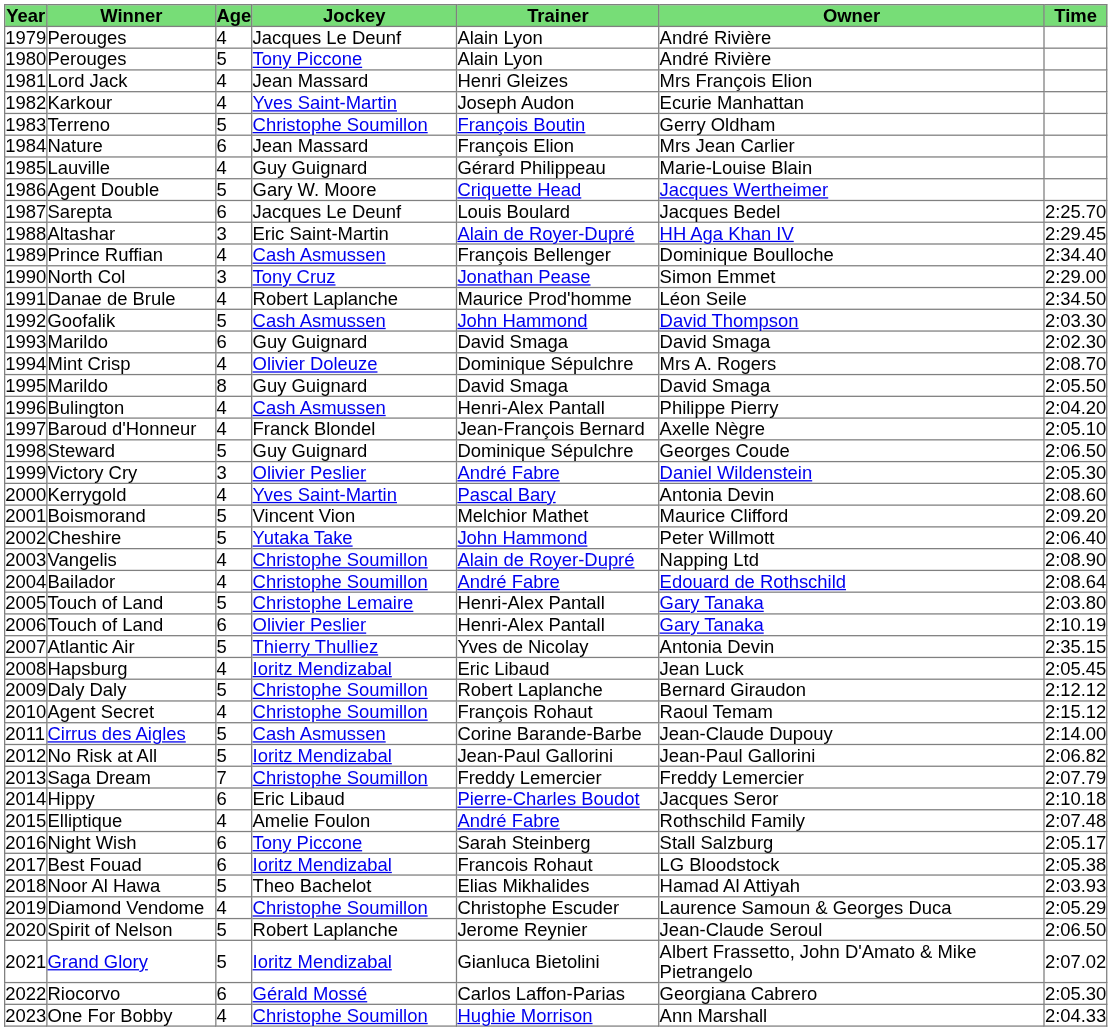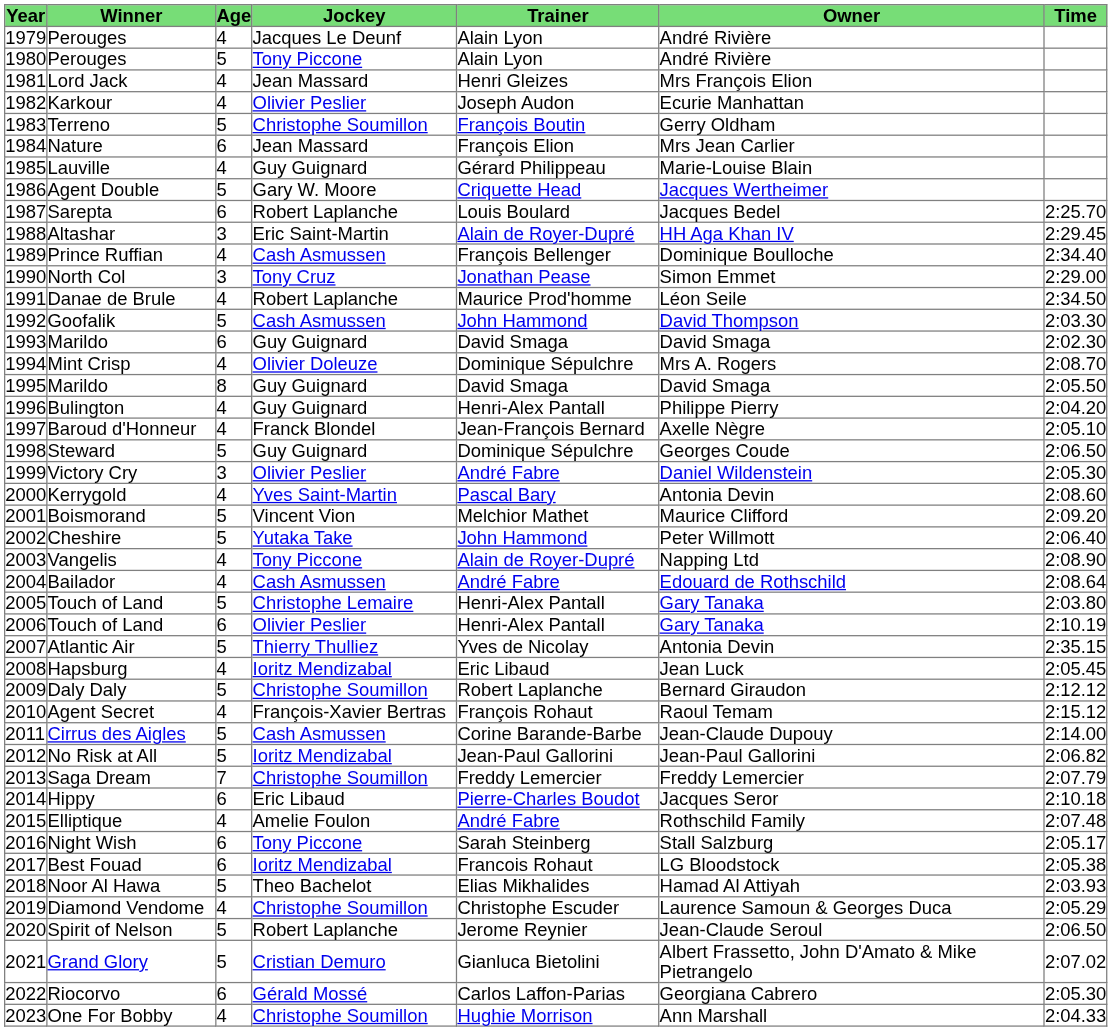 <table class = "sortable" | border="1" cellpadding="0" style="border-collapse: collapse; font-size:90%">
 <tr bgcolor="#77dd77" align="center">
 <th>Year</th>
 <th>Winner</th>
 <th>Age</th>
 <th>Jockey</th>
 <th>Trainer</th>
 <th>Owner</th>
 <th>Time</th>
 </tr>
 <tr>
 <td>1979</td>
 <td width=131px>Perouges</td>
 <td>4</td>
 <td width=159px>Jacques Le Deunf</td>
 <td width=157px>Alain Lyon</td>
 <td width=300px>André Rivière</td>
 <td></td>
 </tr>
 <tr>
 <td>1980</td>
 <td>Perouges</td>
 <td>5</td>
 <td><a href='#'>Tony Piccone</a></td>
 <td>Alain Lyon</td>
 <td>André Rivière</td>
 <td></td>
 </tr>
 <tr>
 <td>1981</td>
 <td>Lord Jack</td>
 <td>4</td>
 <td>Jean Massard</td>
 <td>Henri Gleizes</td>
 <td>Mrs François Elion</td>
 <td></td>
 </tr>
 <tr>
 <td>1982</td>
 <td>Karkour</td>
 <td>4</td>
-<td><a href='#'>Yves Saint-Martin</a></td>
+<td><a href='#'>Olivier Peslier</a></td>
 <td>Joseph Audon</td>
 <td>Ecurie Manhattan</td>
 <td></td>
 </tr>
 <tr>
 <td>1983</td>
 <td>Terreno</td>
 <td>5</td>
 <td><a href='#'>Christophe Soumillon</a></td>
 <td><a href='#'>François Boutin</a></td>
 <td>Gerry Oldham</td>
 <td></td>
 </tr>
 <tr>
 <td>1984</td>
 <td>Nature</td>
 <td>6</td>
 <td>Jean Massard</td>
 <td>François Elion</td>
 <td>Mrs Jean Carlier</td>
 <td></td>
 </tr>
 <tr>
 <td>1985</td>
 <td>Lauville</td>
 <td>4</td>
 <td>Guy Guignard</td>
 <td>Gérard Philippeau</td>
 <td>Marie-Louise Blain</td>
 <td></td>
 </tr>
 <tr>
 <td>1986</td>
 <td>Agent Double</td>
 <td>5</td>
 <td>Gary W. Moore</td>
 <td><a href='#'>Criquette Head</a></td>
 <td><a href='#'>Jacques Wertheimer</a></td>
 <td></td>
 </tr>
 <tr>
 <td>1987</td>
 <td>Sarepta</td>
 <td>6</td>
-<td width=159px>Jacques Le Deunf</td>
+<td>Robert Laplanche</td>
 <td>Louis Boulard</td>
 <td>Jacques Bedel</td>
 <td>2:25.70</td>
 </tr>
 <tr>
 <td>1988</td>
 <td>Altashar</td>
 <td>3</td>
 <td>Eric Saint-Martin</td>
 <td><a href='#'>Alain de Royer-Dupré</a></td>
 <td><a href='#'>HH Aga Khan IV</a></td>
 <td>2:29.45</td>
 </tr>
 <tr>
 <td>1989</td>
 <td>Prince Ruffian</td>
 <td>4</td>
 <td><a href='#'>Cash Asmussen</a></td>
 <td>François Bellenger</td>
 <td>Dominique Boulloche</td>
 <td>2:34.40</td>
 </tr>
 <tr>
 <td>1990</td>
 <td>North Col</td>
 <td>3</td>
 <td><a href='#'>Tony Cruz</a></td>
 <td><a href='#'>Jonathan Pease</a></td>
 <td>Simon Emmet</td>
 <td>2:29.00</td>
 </tr>
 <tr>
 <td>1991</td>
 <td>Danae de Brule</td>
 <td>4</td>
 <td>Robert Laplanche</td>
 <td>Maurice Prod'homme</td>
 <td>Léon Seile</td>
 <td>2:34.50</td>
 </tr>
 <tr>
 <td>1992</td>
 <td>Goofalik</td>
 <td>5</td>
 <td><a href='#'>Cash Asmussen</a></td>
 <td><a href='#'>John Hammond</a></td>
 <td><a href='#'>David Thompson</a></td>
 <td>2:03.30</td>
 </tr>
 <tr>
 <td>1993</td>
 <td>Marildo</td>
 <td>6</td>
 <td>Guy Guignard</td>
 <td>David Smaga</td>
 <td>David Smaga</td>
 <td>2:02.30</td>
 </tr>
 <tr>
 <td>1994</td>
 <td>Mint Crisp</td>
 <td>4</td>
 <td><a href='#'>Olivier Doleuze</a></td>
 <td>Dominique Sépulchre</td>
 <td>Mrs A. Rogers</td>
 <td>2:08.70</td>
 </tr>
 <tr>
 <td>1995</td>
 <td>Marildo</td>
 <td>8</td>
 <td>Guy Guignard</td>
 <td>David Smaga</td>
 <td>David Smaga</td>
 <td>2:05.50</td>
 </tr>
 <tr>
 <td>1996</td>
 <td>Bulington</td>
 <td>4</td>
-<td><a href='#'>Cash Asmussen</a></td>
+<td>Guy Guignard</td>
 <td>Henri-Alex Pantall</td>
 <td>Philippe Pierry</td>
 <td>2:04.20</td>
 </tr>
 <tr>
 <td>1997</td>
 <td>Baroud d'Honneur</td>
 <td>4</td>
 <td>Franck Blondel</td>
 <td>Jean-François Bernard</td>
 <td>Axelle Nègre</td>
 <td>2:05.10</td>
 </tr>
 <tr>
 <td>1998</td>
 <td>Steward</td>
 <td>5</td>
 <td>Guy Guignard</td>
 <td>Dominique Sépulchre</td>
 <td>Georges Coude</td>
 <td>2:06.50</td>
 </tr>
 <tr>
 <td>1999</td>
 <td>Victory Cry</td>
 <td>3</td>
 <td><a href='#'>Olivier Peslier</a></td>
 <td><a href='#'>André Fabre</a></td>
 <td><a href='#'>Daniel Wildenstein</a></td>
 <td>2:05.30</td>
 </tr>
 <tr>
 <td>2000</td>
 <td>Kerrygold</td>
 <td>4</td>
 <td><a href='#'>Yves Saint-Martin</a></td>
 <td><a href='#'>Pascal Bary</a></td>
 <td>Antonia Devin</td>
 <td>2:08.60</td>
 </tr>
 <tr>
 <td>2001</td>
 <td>Boismorand</td>
 <td>5</td>
 <td>Vincent Vion</td>
 <td>Melchior Mathet</td>
 <td>Maurice Clifford</td>
 <td>2:09.20</td>
 </tr>
 <tr>
 <td>2002</td>
 <td>Cheshire</td>
 <td>5</td>
 <td><a href='#'>Yutaka Take</a></td>
 <td><a href='#'>John Hammond</a></td>
 <td>Peter Willmott</td>
 <td>2:06.40</td>
 </tr>
 <tr>
 <td>2003</td>
 <td>Vangelis</td>
 <td>4</td>
-<td><a href='#'>Christophe Soumillon</a></td>
+<td><a href='#'>Tony Piccone</a></td>
 <td><a href='#'>Alain de Royer-Dupré</a></td>
 <td>Napping Ltd</td>
 <td>2:08.90</td>
 </tr>
 <tr>
 <td>2004</td>
 <td>Bailador</td>
 <td>4</td>
-<td><a href='#'>Christophe Soumillon</a></td>
+<td><a href='#'>Cash Asmussen</a></td>
 <td><a href='#'>André Fabre</a></td>
 <td><a href='#'>Edouard de Rothschild</a></td>
 <td>2:08.64</td>
 </tr>
 <tr>
 <td>2005</td>
 <td>Touch of Land</td>
 <td>5</td>
 <td><a href='#'>Christophe Lemaire</a></td>
 <td>Henri-Alex Pantall</td>
 <td><a href='#'>Gary Tanaka</a></td>
 <td>2:03.80</td>
 </tr>
 <tr>
 <td>2006</td>
 <td>Touch of Land</td>
 <td>6</td>
 <td><a href='#'>Olivier Peslier</a></td>
 <td>Henri-Alex Pantall</td>
 <td><a href='#'>Gary Tanaka</a></td>
 <td>2:10.19</td>
 </tr>
 <tr>
 <td>2007</td>
 <td>Atlantic Air</td>
 <td>5</td>
 <td><a href='#'>Thierry Thulliez</a></td>
 <td>Yves de Nicolay</td>
 <td>Antonia Devin</td>
 <td>2:35.15</td>
 </tr>
 <tr>
 <td>2008</td>
 <td>Hapsburg</td>
 <td>4</td>
 <td><a href='#'>Ioritz Mendizabal</a></td>
 <td>Eric Libaud</td>
 <td>Jean Luck</td>
 <td>2:05.45</td>
 </tr>
 <tr>
 <td>2009</td>
 <td>Daly Daly</td>
 <td>5</td>
 <td><a href='#'>Christophe Soumillon</a></td>
 <td>Robert Laplanche</td>
 <td>Bernard Giraudon</td>
 <td>2:12.12</td>
 </tr>
 <tr>
 <td>2010</td>
 <td>Agent Secret</td>
 <td>4</td>
-<td><a href='#'>Christophe Soumillon</a></td>
+<td>François-Xavier Bertras</td>
 <td>François Rohaut</td>
 <td>Raoul Temam</td>
 <td>2:15.12</td>
 </tr>
 <tr>
 <td>2011</td>
 <td><a href='#'>Cirrus des Aigles</a></td>
 <td>5</td>
 <td><a href='#'>Cash Asmussen</a></td>
 <td>Corine Barande-Barbe</td>
 <td>Jean-Claude Dupouy</td>
 <td>2:14.00</td>
 </tr>
 <tr>
 <td>2012</td>
 <td>No Risk at All</td>
 <td>5</td>
 <td><a href='#'>Ioritz Mendizabal</a></td>
 <td>Jean-Paul Gallorini</td>
 <td>Jean-Paul Gallorini</td>
 <td>2:06.82</td>
 </tr>
 <tr>
 <td>2013</td>
 <td>Saga Dream</td>
 <td>7</td>
 <td><a href='#'>Christophe Soumillon</a></td>
 <td>Freddy Lemercier</td>
 <td>Freddy Lemercier</td>
 <td>2:07.79</td>
 </tr>
 <tr>
 <td>2014</td>
 <td>Hippy</td>
 <td>6</td>
 <td>Eric Libaud</td>
 <td><a href='#'>Pierre-Charles Boudot</a></td>
 <td>Jacques Seror</td>
 <td>2:10.18</td>
 </tr>
 <tr>
 <td>2015</td>
 <td>Elliptique</td>
 <td>4</td>
 <td>Amelie Foulon</td>
 <td><a href='#'>André Fabre</a></td>
 <td>Rothschild Family</td>
 <td>2:07.48</td>
 </tr>
 <tr>
 <td>2016</td>
 <td>Night Wish</td>
 <td>6</td>
 <td><a href='#'>Tony Piccone</a></td>
 <td>Sarah Steinberg</td>
 <td>Stall Salzburg</td>
 <td>2:05.17</td>
 </tr>
 <tr>
 <td>2017</td>
 <td>Best Fouad</td>
 <td>6</td>
 <td><a href='#'>Ioritz Mendizabal</a></td>
 <td>Francois Rohaut</td>
 <td>LG Bloodstock</td>
 <td>2:05.38</td>
 </tr>
 <tr>
 <td>2018</td>
 <td>Noor Al Hawa</td>
 <td>5</td>
 <td>Theo Bachelot</td>
 <td>Elias Mikhalides</td>
 <td>Hamad Al Attiyah</td>
 <td>2:03.93</td>
 </tr>
 <tr>
 <td>2019</td>
 <td>Diamond Vendome</td>
 <td>4</td>
 <td><a href='#'>Christophe Soumillon</a></td>
 <td>Christophe Escuder</td>
 <td>Laurence Samoun & Georges Duca</td>
 <td>2:05.29</td>
 </tr>
 <tr>
 <td>2020</td>
 <td>Spirit of Nelson</td>
 <td>5</td>
 <td>Robert Laplanche</td>
 <td>Jerome Reynier</td>
 <td>Jean-Claude Seroul</td>
 <td>2:06.50</td>
 </tr>
 <tr>
 <td>2021</td>
 <td><a href='#'>Grand Glory</a></td>
 <td>5</td>
-<td><a href='#'>Ioritz Mendizabal</a></td>
+<td><a href='#'>Cristian Demuro</a></td>
 <td>Gianluca Bietolini</td>
 <td>Albert Frassetto, John D'Amato & Mike Pietrangelo</td>
 <td>2:07.02</td>
 </tr>
 <tr>
 <td>2022</td>
 <td>Riocorvo</td>
 <td>6</td>
 <td><a href='#'>Gérald Mossé</a></td>
 <td>Carlos Laffon-Parias</td>
 <td>Georgiana Cabrero</td>
 <td>2:05.30</td>
 </tr>
 <tr>
 <td>2023</td>
 <td>One For Bobby</td>
 <td>4</td>
 <td><a href='#'>Christophe Soumillon</a></td>
 <td><a href='#'>Hughie Morrison</a></td>
 <td>Ann Marshall</td>
 <td>2:04.33</td>
 </tr>
 </table>
